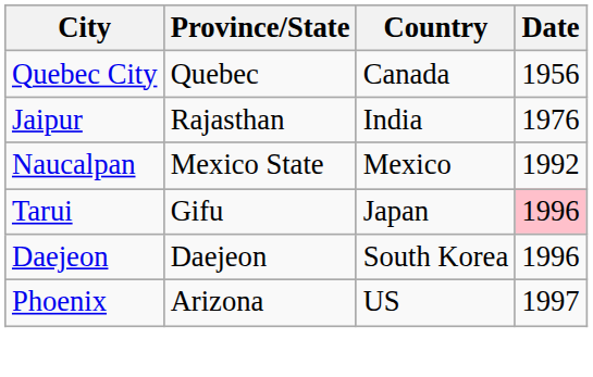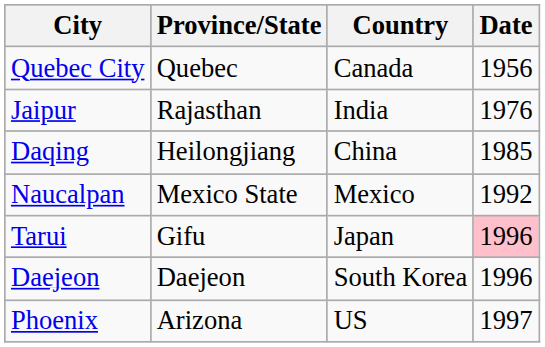 <table class="wikitable sortable">
 <tr>
 <th>City</th>
 <th>Province/State</th>
 <th>Country</th>
 <th>Date</th>
 </tr>
 <tr>
 <td><a href='#'>Quebec City</a></td>
 <td>Quebec</td>
 <td>Canada</td>
 <td>1956</td>
 </tr>
 <tr>
 <td><a href='#'>Jaipur</a></td>
 <td>Rajasthan</td>
 <td>India</td>
 <td>1976</td>
+</tr>
+<tr>
+<td><a href='#'>Daqing</a></td>
+<td>Heilongjiang</td>
+<td>China</td>
+<td>1985</td>
 </tr>
 <tr>
 <td><a href='#'>Naucalpan</a></td>
 <td>Mexico State</td>
 <td>Mexico</td>
 <td>1992</td>
 </tr>
 <tr>
 <td><a href='#'>Tarui</a></td>
 <td>Gifu</td>
 <td>Japan</td>
 <td style="background: pink;">1996</td>
 </tr>
 <tr>
 <td><a href='#'>Daejeon</a></td>
 <td>Daejeon</td>
 <td>South Korea</td>
 <td>1996</td>
 </tr>
 <tr>
 <td><a href='#'>Phoenix</a></td>
 <td>Arizona</td>
 <td>US</td>
 <td>1997</td>
 </tr>
 </table>
